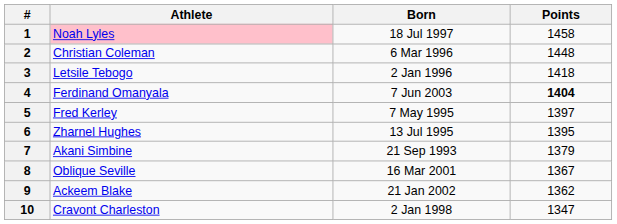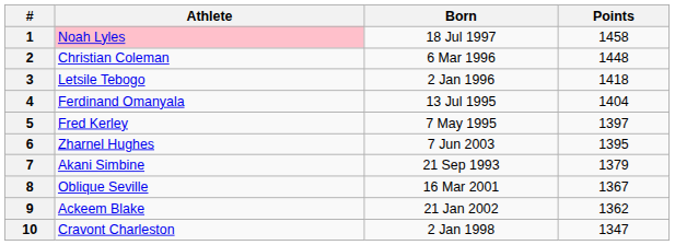 <table class="wikitable" width=80% style="font-size:90%; text-align:center;">
 <tr>
 <th>#</th>
 <th>Athlete</th>
 <th>Born</th>
 <th>Points</th>
 </tr>
 <tr>
 <th>1</th>
 <td align=left style="background: pink;"> <a href='#'>Noah Lyles</a></td>
 <td>18 Jul 1997</td>
 <td>1458</td>
 </tr>
 <tr>
 <th>2</th>
 <td align=left> <a href='#'>Christian Coleman</a></td>
 <td>6 Mar 1996</td>
 <td>1448</td>
 </tr>
 <tr>
 <th>3</th>
 <td align=left> <a href='#'>Letsile Tebogo</a></td>
 <td>2 Jan 1996</td>
 <td>1418</td>
 </tr>
 <tr>
 <th>4</th>
 <td align=left> <a href='#'>Ferdinand Omanyala</a></td>
-<td>7 Jun 2003</td>
-<td><strong>1404</strong></td>
+<td>13 Jul 1995</td>
+<td>1404</td>
 </tr>
 <tr>
 <th>5</th>
 <td align=left> <a href='#'>Fred Kerley</a></td>
 <td>7 May 1995</td>
 <td>1397</td>
 </tr>
 <tr>
 <th>6</th>
 <td align=left> <a href='#'>Zharnel Hughes</a></td>
-<td>13 Jul 1995</td>
+<td>7 Jun 2003</td>
 <td>1395</td>
 </tr>
 <tr>
 <th>7</th>
 <td align=left> <a href='#'>Akani Simbine</a></td>
 <td>21 Sep 1993</td>
 <td>1379</td>
 </tr>
 <tr>
 <th>8</th>
 <td align=left> <a href='#'>Oblique Seville</a></td>
 <td>16 Mar 2001</td>
 <td>1367</td>
 </tr>
 <tr>
 <th>9</th>
 <td align=left> <a href='#'>Ackeem Blake</a></td>
 <td>21 Jan 2002</td>
 <td>1362</td>
 </tr>
 <tr>
 <th>10</th>
 <td align=left> <a href='#'>Cravont Charleston</a></td>
 <td>2 Jan 1998</td>
 <td>1347</td>
 </tr>
 </table>
